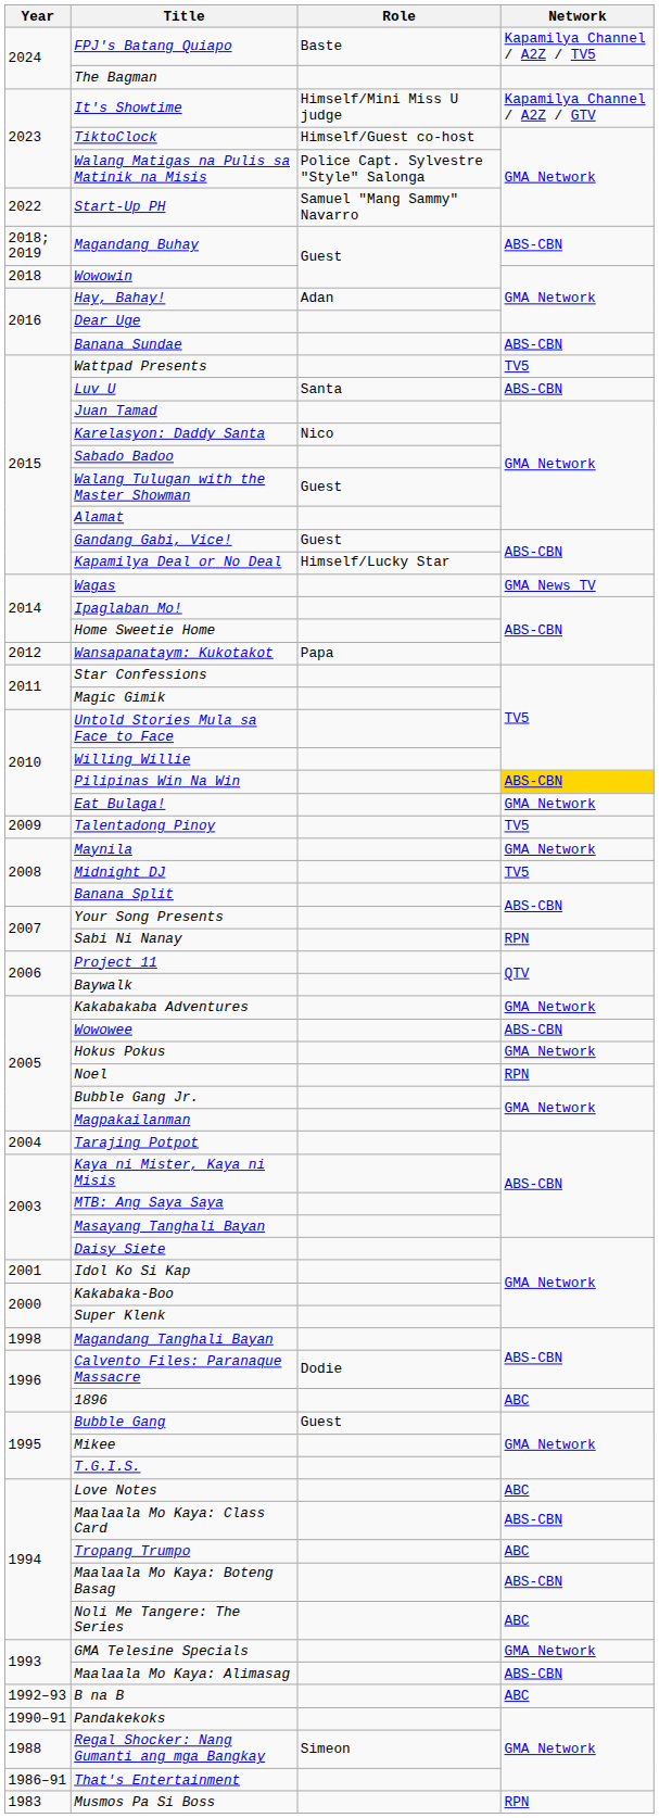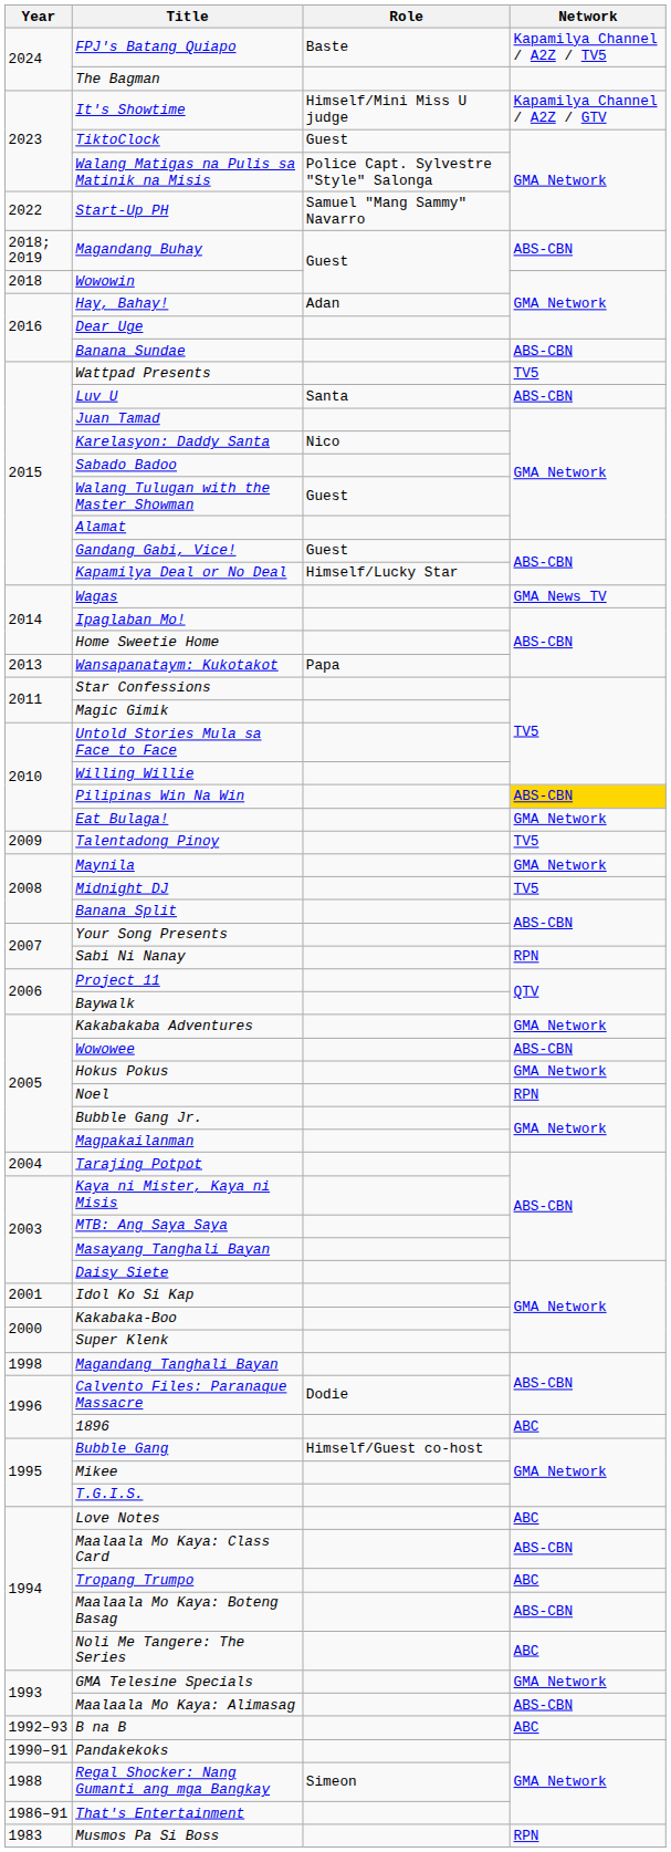 <table class="wikitable sortable">
 <tr>
 <th>Year</th>
 <th>Title</th>
 <th>Role</th>
 <th>Network</th>
 </tr>
 <tr>
 <td rowspan="2">2024</td>
 <td><em><a href='#'>FPJ's Batang Quiapo</a></em></td>
 <td>Baste</td>
 <td><a href='#'>Kapamilya Channel</a> / <a href='#'>A2Z</a> / <a href='#'>TV5</a></td>
 </tr>
 <tr>
 <td><em>The Bagman</em></td>
 <td></td>
 <td></td>
 </tr>
 <tr>
 <td rowspan="3">2023</td>
 <td><em><a href='#'>It's Showtime</a></em></td>
 <td>Himself/Mini Miss U judge</td>
 <td><a href='#'>Kapamilya Channel</a> / <a href='#'>A2Z</a> / <a href='#'>GTV</a></td>
 </tr>
 <tr>
 <td><em><a href='#'>TiktoClock</a></em></td>
-<td>Himself/Guest co-host</td>
+<td>Guest</td>
 <td rowspan="3"><a href='#'>GMA Network</a></td>
 </tr>
 <tr>
 <td><em><a href='#'>Walang Matigas na Pulis sa Matinik na Misis</a></em></td>
 <td>Police Capt. Sylvestre "Style" Salonga</td>
 </tr>
 <tr>
 <td>2022</td>
 <td><em><a href='#'>Start-Up PH</a></em></td>
 <td>Samuel "Mang Sammy" Navarro</td>
 </tr>
 <tr>
 <td>2018; 2019</td>
 <td><em><a href='#'>Magandang Buhay</a></em></td>
 <td rowspan="2">Guest</td>
 <td><a href='#'>ABS-CBN</a></td>
 </tr>
 <tr>
 <td>2018</td>
 <td><em><a href='#'>Wowowin</a></em></td>
 <td rowspan="3"><a href='#'>GMA Network</a></td>
 </tr>
 <tr>
 <td rowspan="3">2016</td>
 <td><em><a href='#'>Hay, Bahay!</a></em></td>
 <td>Adan</td>
 </tr>
 <tr>
 <td><em><a href='#'>Dear Uge</a></em></td>
 <td></td>
 </tr>
 <tr>
 <td><em><a href='#'>Banana Sundae</a></em></td>
 <td></td>
 <td><a href='#'>ABS-CBN</a></td>
 </tr>
 <tr>
 <td rowspan="9">2015</td>
 <td><em>Wattpad Presents</em></td>
 <td></td>
 <td><a href='#'>TV5</a></td>
 </tr>
 <tr>
 <td><em><a href='#'>Luv U</a></em></td>
 <td>Santa</td>
 <td><a href='#'>ABS-CBN</a></td>
 </tr>
 <tr>
 <td><em><a href='#'>Juan Tamad</a></em></td>
 <td></td>
 <td rowspan="5"><a href='#'>GMA Network</a></td>
 </tr>
 <tr>
 <td><em><a href='#'>Karelasyon: Daddy Santa</a></em></td>
 <td>Nico</td>
 </tr>
 <tr>
 <td><em><a href='#'>Sabado Badoo</a></em></td>
 <td></td>
 </tr>
 <tr>
 <td><em><a href='#'>Walang Tulugan with the Master Showman</a></em></td>
 <td>Guest</td>
 </tr>
 <tr>
 <td><em><a href='#'>Alamat</a></em></td>
 <td></td>
 </tr>
 <tr>
 <td><em><a href='#'>Gandang Gabi, Vice!</a></em></td>
 <td>Guest</td>
 <td rowspan="2"><a href='#'>ABS-CBN</a></td>
 </tr>
 <tr>
 <td><em><a href='#'>Kapamilya Deal or No Deal</a></em></td>
 <td>Himself/Lucky Star</td>
 </tr>
 <tr>
 <td rowspan="3">2014</td>
 <td><em><a href='#'>Wagas</a></em></td>
 <td></td>
 <td><a href='#'>GMA News TV</a></td>
 </tr>
 <tr>
 <td><em><a href='#'>Ipaglaban Mo!</a></em></td>
 <td></td>
 <td rowspan="3"><a href='#'>ABS-CBN</a></td>
 </tr>
 <tr>
 <td><em>Home Sweetie Home</em></td>
 <td></td>
 </tr>
 <tr>
-<td>2012</td>
+<td>2013</td>
 <td><em><a href='#'>Wansapanataym: Kukotakot</a></em></td>
 <td>Papa</td>
 </tr>
 <tr>
 <td rowspan="2">2011</td>
 <td><em>Star Confessions</em></td>
 <td></td>
 <td rowspan="4"><a href='#'>TV5</a></td>
 </tr>
 <tr>
 <td><em>Magic Gimik</em></td>
 <td></td>
 </tr>
 <tr>
 <td rowspan="4">2010</td>
 <td><em><a href='#'>Untold Stories Mula sa Face to Face</a></em></td>
 <td></td>
 </tr>
 <tr>
 <td><em><a href='#'>Willing Willie</a></em></td>
 <td></td>
 </tr>
 <tr>
 <td><em><a href='#'>Pilipinas Win Na Win</a></em></td>
 <td></td>
 <td style="background: gold;"><a href='#'>ABS-CBN</a></td>
 </tr>
 <tr>
 <td><em><a href='#'>Eat Bulaga!</a></em></td>
 <td></td>
 <td><a href='#'>GMA Network</a></td>
 </tr>
 <tr>
 <td>2009</td>
 <td><em><a href='#'>Talentadong Pinoy</a></em></td>
 <td></td>
 <td><a href='#'>TV5</a></td>
 </tr>
 <tr>
 <td rowspan="3">2008</td>
 <td><em><a href='#'>Maynila</a></em></td>
 <td></td>
 <td><a href='#'>GMA Network</a></td>
 </tr>
 <tr>
 <td><em><a href='#'>Midnight DJ</a></em></td>
 <td></td>
 <td><a href='#'>TV5</a></td>
 </tr>
 <tr>
 <td><em><a href='#'>Banana Split</a></em></td>
 <td></td>
 <td rowspan="2"><a href='#'>ABS-CBN</a></td>
 </tr>
 <tr>
 <td rowspan="2">2007</td>
 <td><em>Your Song Presents</em></td>
 <td></td>
 </tr>
 <tr>
 <td><em>Sabi Ni Nanay</em></td>
 <td></td>
 <td><a href='#'>RPN</a></td>
 </tr>
 <tr>
 <td rowspan="2">2006</td>
 <td><em><a href='#'>Project 11</a></em></td>
 <td></td>
 <td rowspan="2"><a href='#'>QTV</a></td>
 </tr>
 <tr>
 <td><em>Baywalk</em></td>
 <td></td>
 </tr>
 <tr>
 <td rowspan="6">2005</td>
 <td><em>Kakabakaba Adventures</em></td>
 <td></td>
 <td><a href='#'>GMA Network</a></td>
 </tr>
 <tr>
 <td><em><a href='#'>Wowowee</a></em></td>
 <td></td>
 <td><a href='#'>ABS-CBN</a></td>
 </tr>
 <tr>
 <td><em>Hokus Pokus</em></td>
 <td></td>
 <td><a href='#'>GMA Network</a></td>
 </tr>
 <tr>
 <td><em>Noel</em></td>
 <td></td>
 <td><a href='#'>RPN</a></td>
 </tr>
 <tr>
 <td><em>Bubble Gang Jr.</em></td>
 <td></td>
 <td rowspan="2"><a href='#'>GMA Network</a></td>
 </tr>
 <tr>
 <td><em><a href='#'>Magpakailanman</a></em></td>
 <td></td>
 </tr>
 <tr>
 <td>2004</td>
 <td><em><a href='#'>Tarajing Potpot</a></em></td>
 <td></td>
 <td rowspan="4"><a href='#'>ABS-CBN</a></td>
 </tr>
 <tr>
 <td rowspan="4">2003</td>
 <td><em><a href='#'>Kaya ni Mister, Kaya ni Misis</a></em></td>
 <td></td>
 </tr>
 <tr>
 <td><em><a href='#'>MTB: Ang Saya Saya</a></em></td>
 <td></td>
 </tr>
 <tr>
 <td><em><a href='#'>Masayang Tanghali Bayan</a></em></td>
 <td></td>
 </tr>
 <tr>
 <td><em><a href='#'>Daisy Siete</a></em></td>
 <td></td>
 <td rowspan="4"><a href='#'>GMA Network</a></td>
 </tr>
 <tr>
 <td>2001</td>
 <td><em>Idol Ko Si Kap</em></td>
 <td></td>
 </tr>
 <tr>
 <td rowspan="2">2000</td>
 <td><em>Kakabaka-Boo</em></td>
 <td></td>
 </tr>
 <tr>
 <td><em>Super Klenk</em></td>
 <td></td>
 </tr>
 <tr>
 <td>1998</td>
 <td><em><a href='#'>Magandang Tanghali Bayan</a></em></td>
 <td></td>
 <td rowspan="2"><a href='#'>ABS-CBN</a></td>
 </tr>
 <tr>
 <td rowspan="2">1996</td>
 <td><em><a href='#'>Calvento Files: Paranaque Massacre</a></em></td>
 <td>Dodie</td>
 </tr>
 <tr>
 <td><em>1896</em></td>
 <td></td>
 <td><a href='#'>ABC</a></td>
 </tr>
 <tr>
 <td rowspan="3">1995</td>
 <td><em><a href='#'>Bubble Gang</a></em></td>
-<td>Guest</td>
+<td>Himself/Guest co-host</td>
 <td rowspan="3"><a href='#'>GMA Network</a></td>
 </tr>
 <tr>
 <td><em>Mikee</em></td>
 <td></td>
 </tr>
 <tr>
 <td><em><a href='#'>T.G.I.S.</a></em></td>
 <td></td>
 </tr>
 <tr>
 <td rowspan="5">1994</td>
 <td><em>Love Notes</em></td>
 <td></td>
 <td><a href='#'>ABC</a></td>
 </tr>
 <tr>
 <td><em>Maalaala Mo Kaya: Class Card</em></td>
 <td></td>
 <td><a href='#'>ABS-CBN</a></td>
 </tr>
 <tr>
 <td><em><a href='#'>Tropang Trumpo</a></em></td>
 <td></td>
 <td><a href='#'>ABC</a></td>
 </tr>
 <tr>
 <td><em>Maalaala Mo Kaya: Boteng Basag</em></td>
 <td></td>
 <td><a href='#'>ABS-CBN</a></td>
 </tr>
 <tr>
 <td><em>Noli Me Tangere: The Series</em></td>
 <td></td>
 <td><a href='#'>ABC</a></td>
 </tr>
 <tr>
 <td rowspan="2">1993</td>
 <td><em>GMA Telesine Specials</em></td>
 <td></td>
 <td><a href='#'>GMA Network</a></td>
 </tr>
 <tr>
 <td><em>Maalaala Mo Kaya: Alimasag</em></td>
 <td></td>
 <td><a href='#'>ABS-CBN</a></td>
 </tr>
 <tr>
 <td>1992–93</td>
 <td><em>B na B</em></td>
 <td></td>
 <td><a href='#'>ABC</a></td>
 </tr>
 <tr>
 <td>1990–91</td>
 <td><em>Pandakekoks</em></td>
 <td></td>
 <td rowspan="3"><a href='#'>GMA Network</a></td>
 </tr>
 <tr>
 <td>1988</td>
 <td><em><a href='#'>Regal Shocker: Nang Gumanti ang mga Bangkay</a></em></td>
 <td>Simeon</td>
 </tr>
 <tr>
 <td>1986–91</td>
 <td><em><a href='#'>That's Entertainment</a></em></td>
 <td></td>
 </tr>
 <tr>
 <td>1983</td>
 <td><em>Musmos Pa Si Boss</em></td>
 <td></td>
 <td><a href='#'>RPN</a></td>
 </tr>
 </table>
